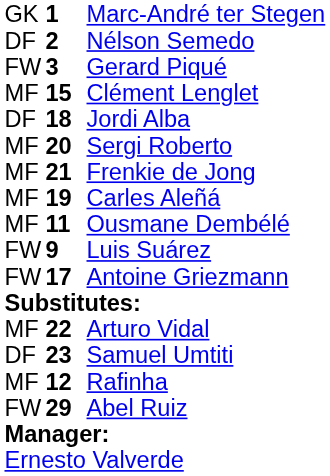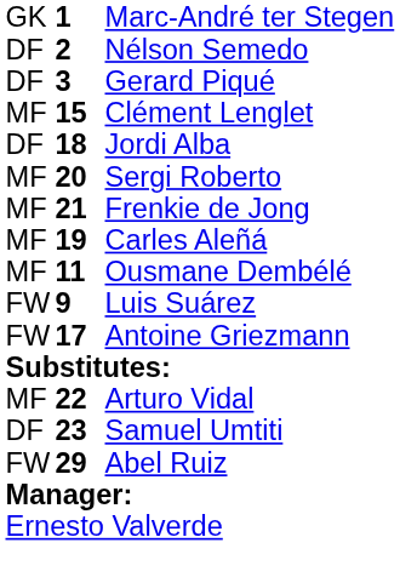 <table cellspacing="0" cellpadding="0" style="font-size:90%; margin:0.2em auto;">
 <tr>
 <th width="25"></th>
 <th width="25"></th>
 </tr>
 <tr>
 <td>GK</td>
 <td><strong>1</strong></td>
 <td> <a href='#'>Marc-André ter Stegen</a></td>
 </tr>
 <tr>
 <td>DF</td>
 <td><strong>2</strong></td>
 <td> <a href='#'>Nélson Semedo</a></td>
 <td></td>
 <td></td>
 </tr>
 <tr>
-<td>FW</td>
+<td>DF</td>
 <td><strong>3</strong></td>
 <td> <a href='#'>Gerard Piqué</a></td>
 <td></td>
 <td></td>
 </tr>
 <tr>
 <td>MF</td>
 <td><strong>15</strong></td>
 <td> <a href='#'>Clément Lenglet</a></td>
 </tr>
 <tr>
 <td>DF</td>
 <td><strong>18</strong></td>
 <td> <a href='#'>Jordi Alba</a></td>
 </tr>
 <tr>
 <td>MF</td>
 <td><strong>20 </strong></td>
 <td> <a href='#'>Sergi Roberto</a></td>
 </tr>
 <tr>
 <td>MF</td>
 <td><strong>21</strong></td>
 <td> <a href='#'>Frenkie de Jong</a></td>
 </tr>
 <tr>
 <td>MF</td>
 <td><strong>19</strong></td>
 <td> <a href='#'>Carles Aleñá</a></td>
 </tr>
 <tr>
 <td>MF</td>
 <td><strong>11 </strong></td>
 <td> <a href='#'>Ousmane Dembélé</a></td>
 <td></td>
 <td></td>
 </tr>
 <tr>
 <td>FW</td>
 <td><strong>9 </strong></td>
 <td> <a href='#'>Luis Suárez</a></td>
 <td></td>
 <td></td>
 </tr>
 <tr>
 <td>FW</td>
 <td><strong>17</strong></td>
 <td> <a href='#'>Antoine Griezmann</a></td>
 </tr>
 <tr>
 <td colspan=3><strong>Substitutes:</strong></td>
 </tr>
 <tr>
 <td>MF</td>
 <td><strong>22</strong></td>
 <td> <a href='#'>Arturo Vidal</a></td>
 <td></td>
 <td></td>
 </tr>
 <tr>
 <td>DF</td>
 <td><strong>23</strong></td>
 <td> <a href='#'>Samuel Umtiti</a></td>
 <td></td>
 <td></td>
 </tr>
 <tr>
-<td>MF</td>
-<td><strong>12</strong></td>
-<td> <a href='#'>Rafinha</a></td>
-<td></td>
-<td></td>
-</tr>
-<tr>
 <td>FW</td>
 <td><strong>29</strong></td>
 <td> <a href='#'>Abel Ruiz</a></td>
 <td></td>
 <td></td>
 </tr>
 <tr>
 <td colspan=3><strong>Manager:</strong></td>
 </tr>
 <tr>
 <td colspan=4> <a href='#'>Ernesto Valverde</a></td>
 </tr>
 </table>
